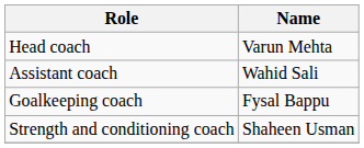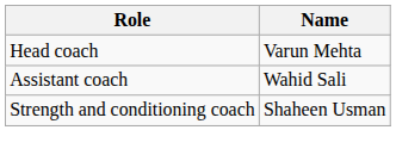 <table class="wikitable">
 <tr>
 <th scope="col">Role</th>
 <th scope="col">Name</th>
 </tr>
 <tr>
 <td>Head coach</td>
 <td> Varun Mehta</td>
 </tr>
 <tr>
 <td>Assistant coach</td>
 <td> Wahid Sali</td>
 </tr>
 <tr>
-<td>Goalkeeping coach</td>
-<td> Fysal Bappu</td>
-</tr>
-<tr>
 <td>Strength and conditioning coach</td>
 <td> Shaheen Usman</td>
 </tr>
 <tr>
 </tr>
 </table>
